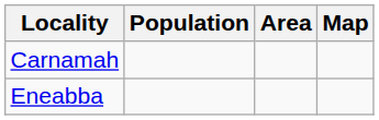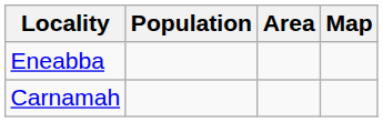 <table class="wikitable sortable">
 <tr>
 <th>Locality</th>
 <th data-sort-type=number>Population</th>
 <th data-sort-type=number>Area</th>
 <th>Map</th>
 </tr>
 <tr>
+<td><a href='#'>Eneabba</a></td>
+<td></td>
+<td></td>
+<td></td>
+</tr>
+<tr>
 <td><a href='#'>Carnamah</a></td>
 <td></td>
 <td></td>
 <td></td>
 </tr>
-<tr>
-<td><a href='#'>Eneabba</a></td>
-<td></td>
-<td></td>
-<td></td>
-</tr>
 </table>
